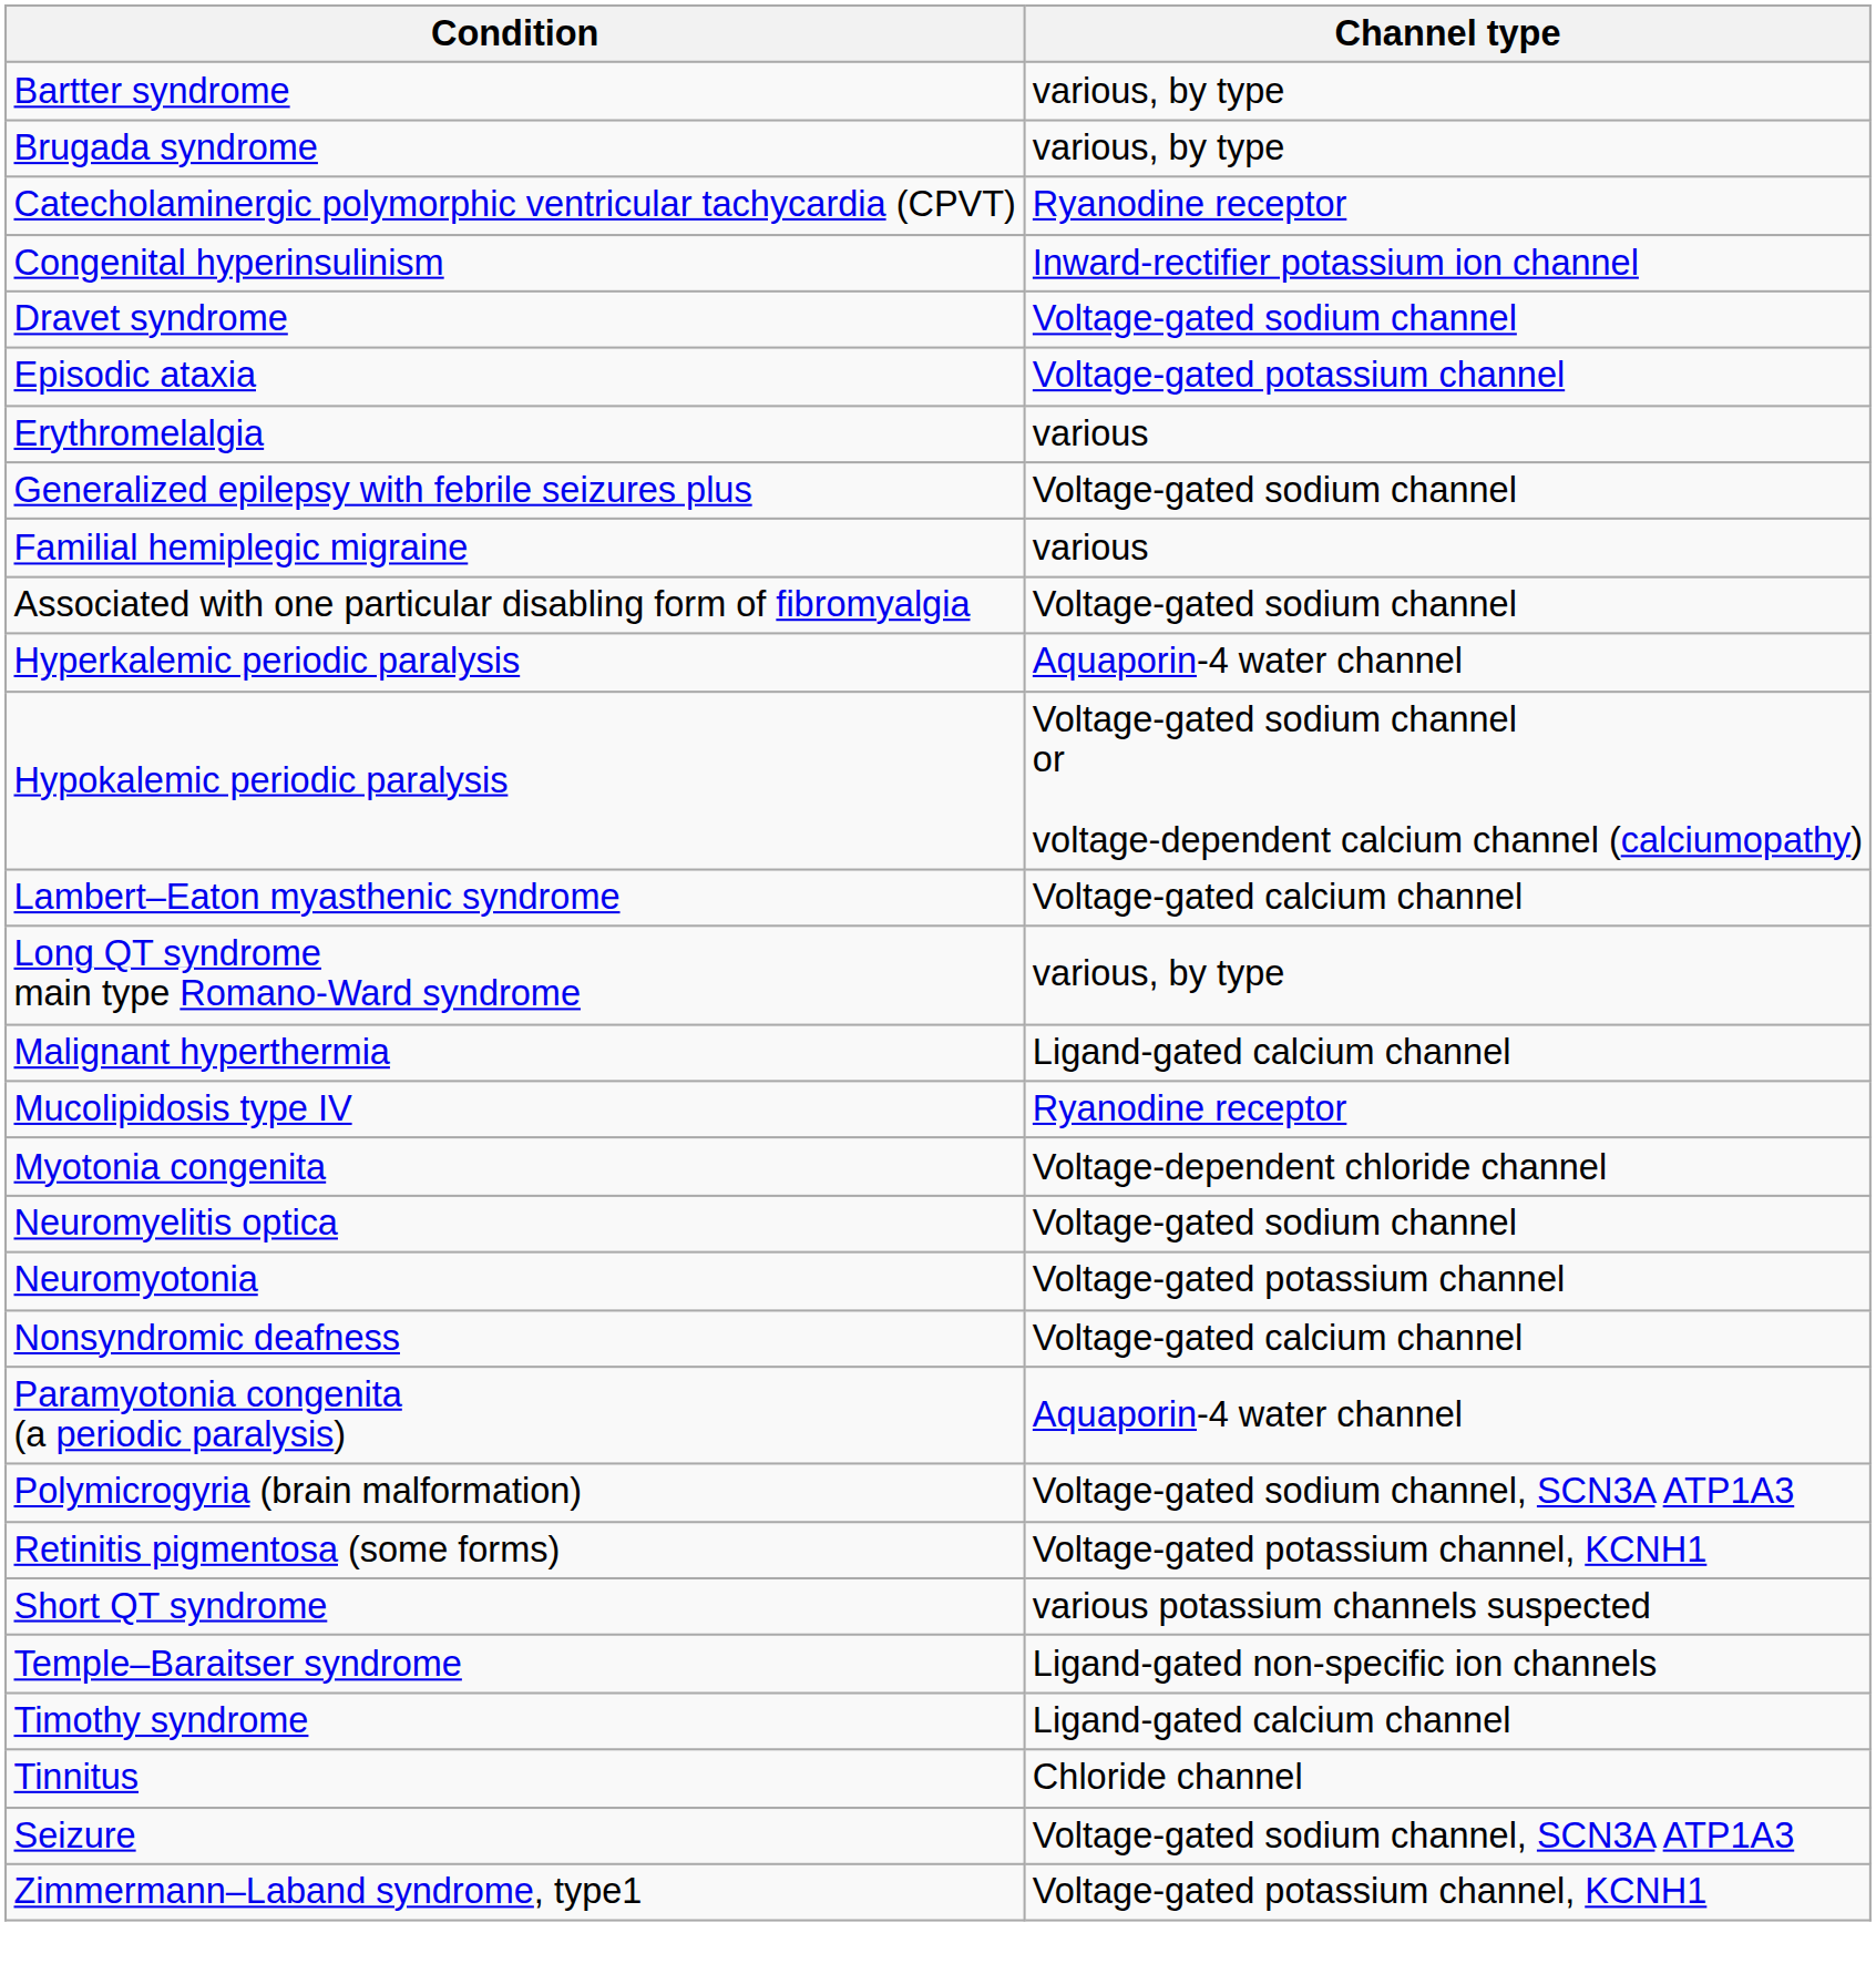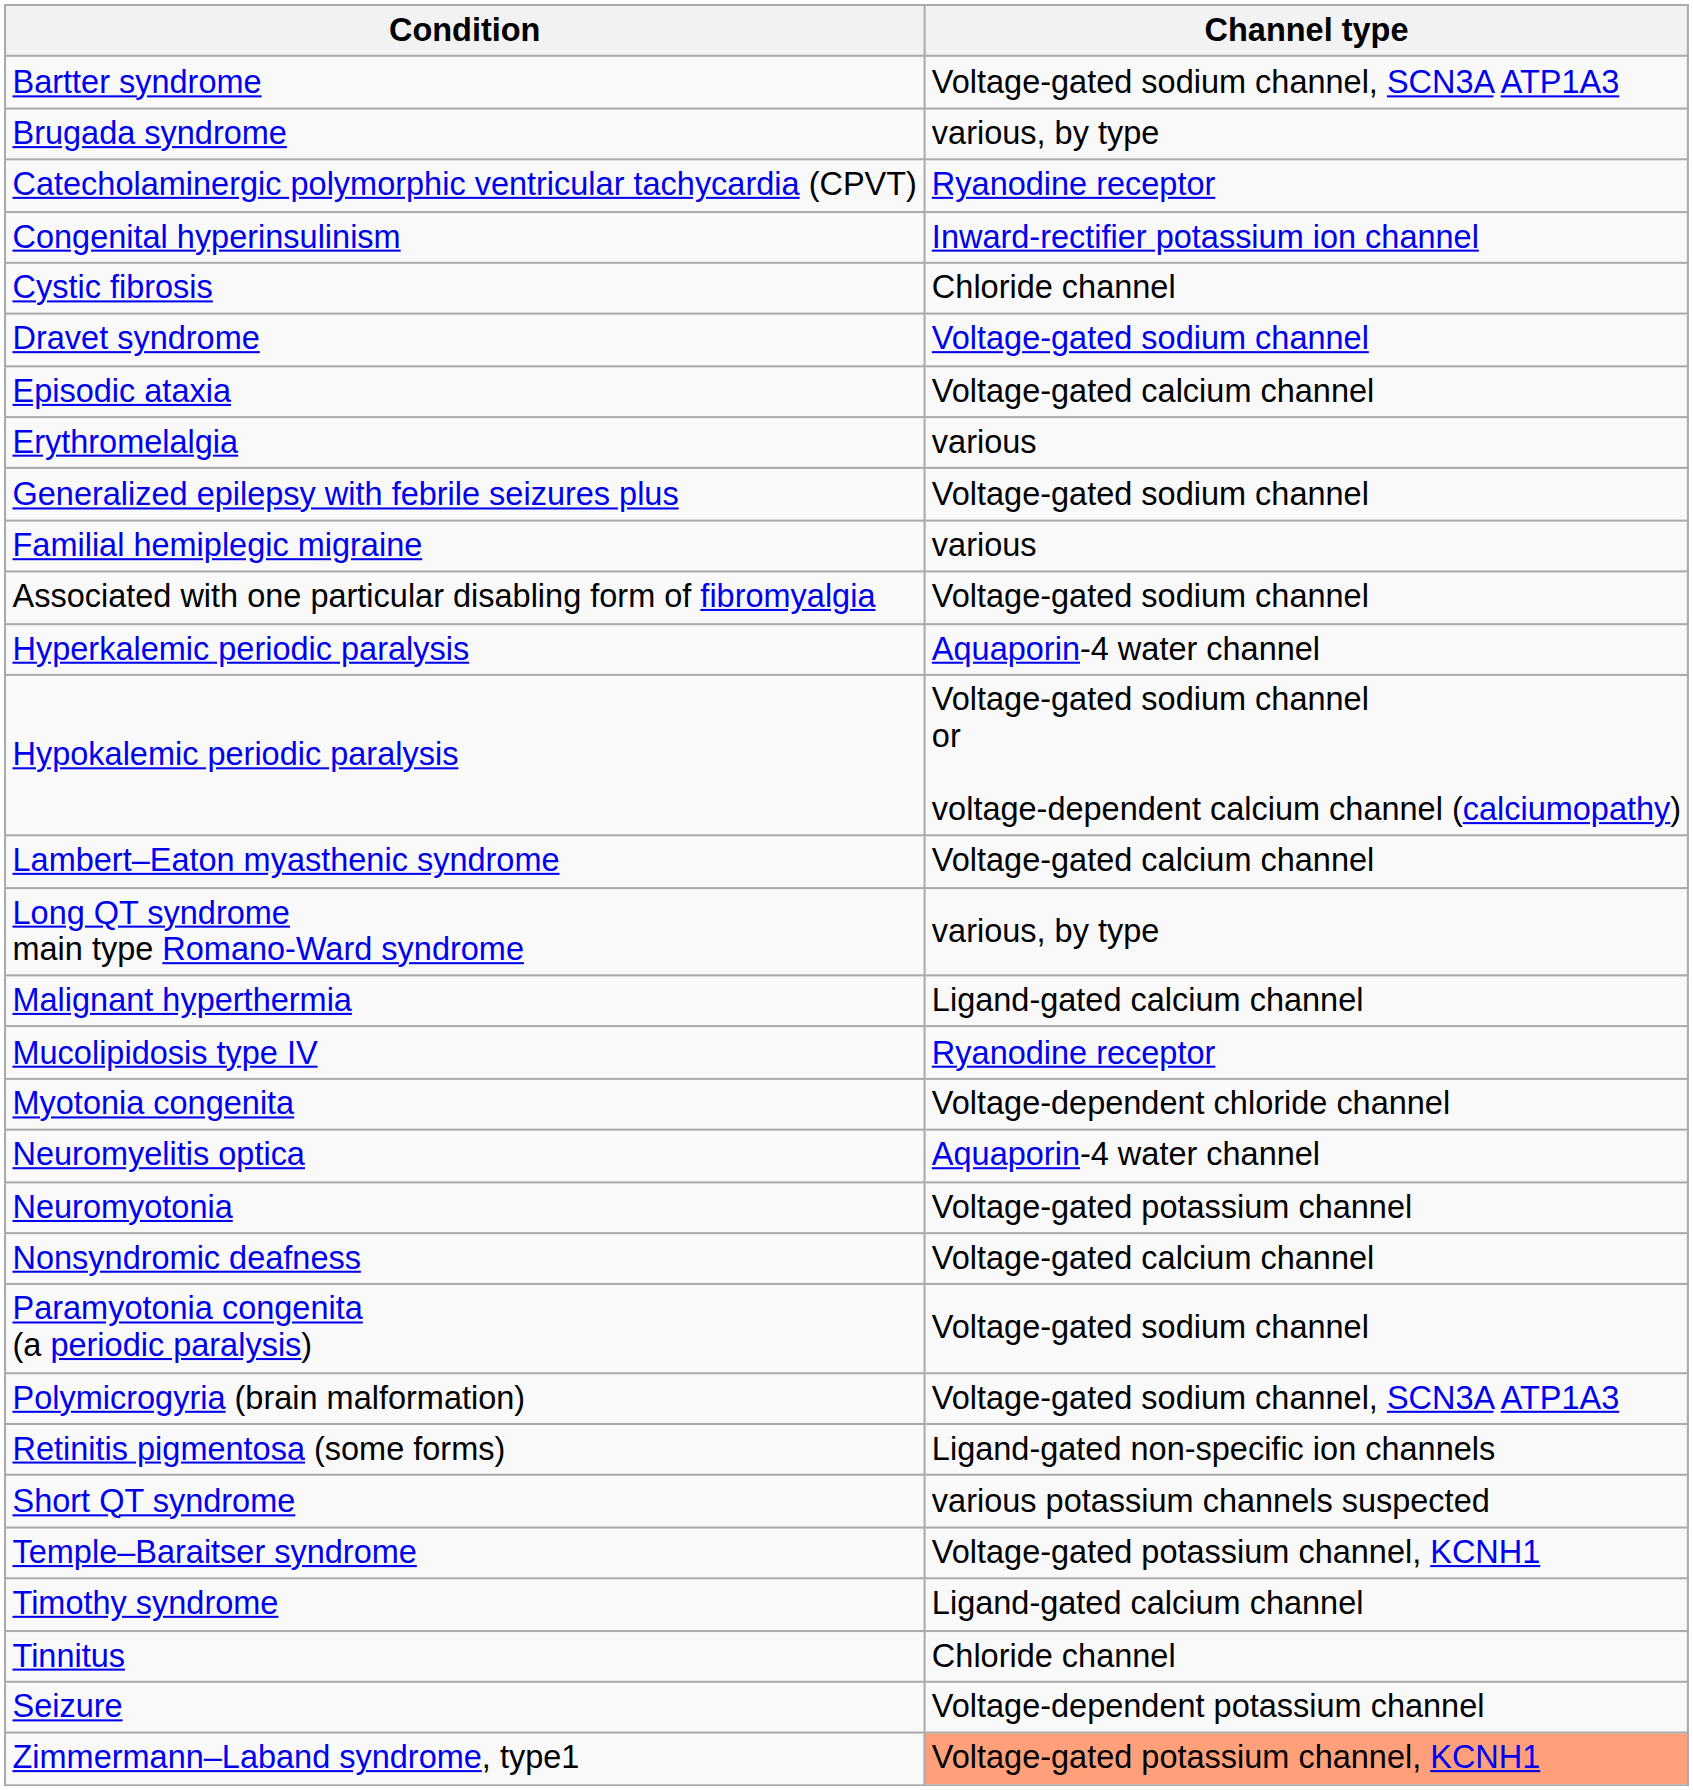 <table class="wikitable" border="1">
 <tr>
 <th>Condition</th>
 <th>Channel type</th>
 </tr>
 <tr>
 <td><a href='#'>Bartter syndrome</a></td>
-<td>various, by type</td>
+<td>Voltage-gated sodium channel, <a href='#'>SCN3A</a> <a href='#'>ATP1A3</a></td>
 </tr>
 <tr>
 <td><a href='#'>Brugada syndrome</a></td>
 <td>various, by type</td>
 </tr>
 <tr>
 <td><a href='#'>Catecholaminergic polymorphic ventricular tachycardia</a> (CPVT)</td>
 <td><a href='#'>Ryanodine receptor</a></td>
 </tr>
 <tr>
 <td><a href='#'>Congenital hyperinsulinism</a></td>
 <td><a href='#'>Inward-rectifier potassium ion channel</a></td>
 </tr>
 <tr>
+<td><a href='#'>Cystic fibrosis</a></td>
+<td>Chloride channel</td>
+</tr>
+<tr>
 <td><a href='#'>Dravet syndrome</a></td>
 <td><a href='#'>Voltage-gated sodium channel</a></td>
 </tr>
 <tr>
 <td><a href='#'>Episodic ataxia</a></td>
-<td><a href='#'>Voltage-gated potassium channel</a></td>
+<td>Voltage-gated calcium channel</td>
 </tr>
 <tr>
 <td><a href='#'>Erythromelalgia</a></td>
 <td>various</td>
 </tr>
 <tr>
 <td><a href='#'>Generalized epilepsy with febrile seizures plus</a></td>
 <td>Voltage-gated sodium channel</td>
 </tr>
 <tr>
 <td><a href='#'>Familial hemiplegic migraine</a></td>
 <td>various</td>
 </tr>
 <tr>
 <td>Associated with one particular disabling form of <a href='#'>fibromyalgia</a></td>
 <td>Voltage-gated sodium channel</td>
 </tr>
 <tr>
 <td><a href='#'>Hyperkalemic periodic paralysis</a></td>
 <td><a href='#'>Aquaporin</a>-4 water channel</td>
 </tr>
 <tr>
 <td><a href='#'>Hypokalemic periodic paralysis</a></td>
 <td>Voltage-gated sodium channel<br>or<br><br>voltage-dependent calcium channel (<a href='#'>calciumopathy</a>)</td>
 </tr>
 <tr>
 <td><a href='#'>Lambert–Eaton myasthenic syndrome</a></td>
 <td>Voltage-gated calcium channel</td>
 </tr>
 <tr>
 <td><a href='#'>Long QT syndrome</a><br>main type <a href='#'>Romano-Ward syndrome</a></td>
 <td>various, by type</td>
 </tr>
 <tr>
 <td><a href='#'>Malignant hyperthermia</a></td>
 <td>Ligand-gated calcium channel</td>
 </tr>
 <tr>
 <td><a href='#'>Mucolipidosis type IV</a></td>
 <td><a href='#'>Ryanodine receptor</a></td>
 </tr>
 <tr>
 <td><a href='#'>Myotonia congenita</a></td>
 <td>Voltage-dependent chloride channel</td>
 </tr>
 <tr>
 <td><a href='#'>Neuromyelitis optica</a></td>
-<td>Voltage-gated sodium channel</td>
+<td><a href='#'>Aquaporin</a>-4 water channel</td>
 </tr>
 <tr>
 <td><a href='#'>Neuromyotonia</a></td>
 <td>Voltage-gated potassium channel</td>
 </tr>
 <tr>
 <td><a href='#'>Nonsyndromic deafness</a></td>
 <td>Voltage-gated calcium channel</td>
 </tr>
 <tr>
 <td><a href='#'>Paramyotonia congenita</a><br>(a <a href='#'>periodic paralysis</a>)</td>
-<td><a href='#'>Aquaporin</a>-4 water channel</td>
+<td>Voltage-gated sodium channel</td>
 </tr>
 <tr>
 <td><a href='#'>Polymicrogyria</a> (brain malformation)</td>
 <td>Voltage-gated sodium channel, <a href='#'>SCN3A</a> <a href='#'>ATP1A3</a></td>
 </tr>
 <tr>
 <td><a href='#'>Retinitis pigmentosa</a> (some forms)</td>
-<td>Voltage-gated potassium channel, <a href='#'>KCNH1</a></td>
+<td>Ligand-gated non-specific ion channels</td>
 </tr>
 <tr>
 <td><a href='#'>Short QT syndrome</a></td>
 <td>various potassium channels suspected</td>
 </tr>
 <tr>
 <td><a href='#'>Temple–Baraitser syndrome</a></td>
-<td>Ligand-gated non-specific ion channels</td>
+<td>Voltage-gated potassium channel, <a href='#'>KCNH1</a></td>
 </tr>
 <tr>
 <td><a href='#'>Timothy syndrome</a></td>
 <td>Ligand-gated calcium channel</td>
 </tr>
 <tr>
 <td><a href='#'>Tinnitus</a></td>
 <td>Chloride channel</td>
 </tr>
 <tr>
 <td><a href='#'>Seizure</a></td>
-<td>Voltage-gated sodium channel, <a href='#'>SCN3A</a> <a href='#'>ATP1A3</a></td>
+<td>Voltage-dependent potassium channel</td>
 </tr>
 <tr>
 <td><a href='#'>Zimmermann–Laband syndrome</a>, type1</td>
-<td>Voltage-gated potassium channel, <a href='#'>KCNH1</a></td>
+<td style="background: lightsalmon;">Voltage-gated potassium channel, <a href='#'>KCNH1</a></td>
 </tr>
 </table>
